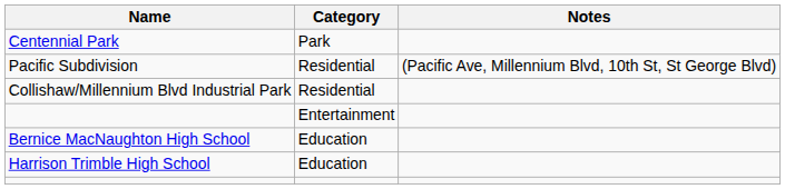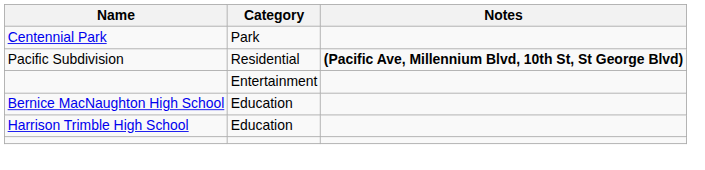 <table class="wikitable sortable">
 <tr>
 <th>Name</th>
 <th>Category</th>
 <th>Notes</th>
 </tr>
 <tr>
 <td><a href='#'>Centennial Park</a></td>
 <td>Park</td>
 <td></td>
 </tr>
 <tr>
 <td>Pacific Subdivision</td>
 <td>Residential</td>
-<td>(Pacific Ave, Millennium Blvd, 10th St, St George Blvd)</td>
-</tr>
-<tr>
-<td>Collishaw/Millennium Blvd Industrial Park</td>
-<td>Residential</td>
-<td></td>
+<td><strong>(Pacific Ave, Millennium Blvd, 10th St, St George Blvd)</strong></td>
 </tr>
 <tr>
 <td></td>
 <td>Entertainment</td>
 <td></td>
 </tr>
 <tr>
 <td><a href='#'>Bernice MacNaughton High School</a></td>
 <td>Education</td>
 <td></td>
 </tr>
 <tr>
 <td><a href='#'>Harrison Trimble High School</a></td>
 <td>Education</td>
 <td></td>
 </tr>
 <tr>
 <td></td>
 <td></td>
 <td></td>
 </tr>
 </table>
